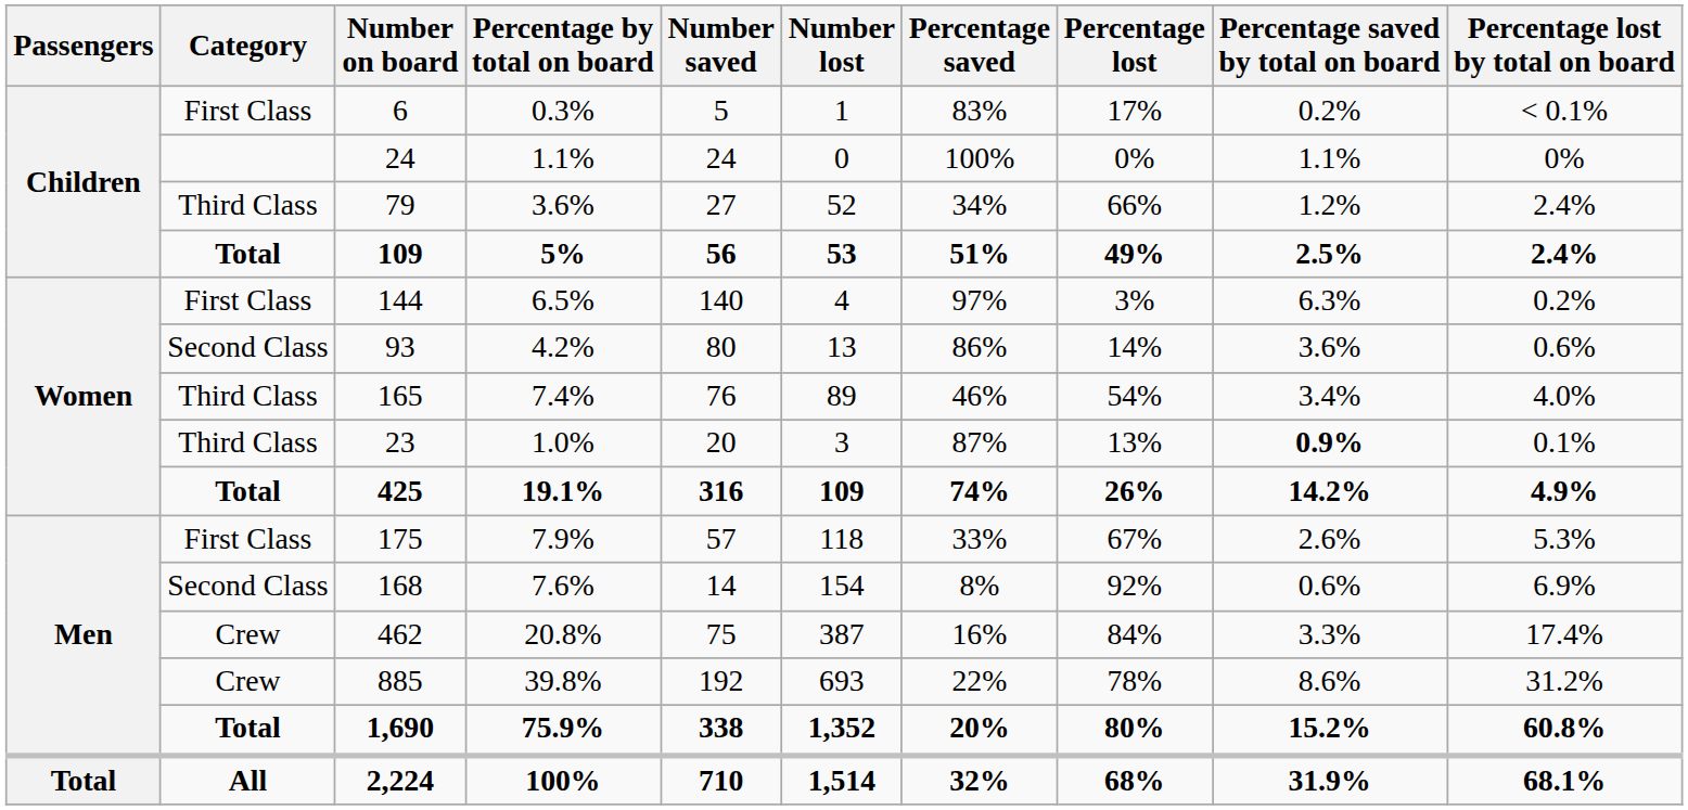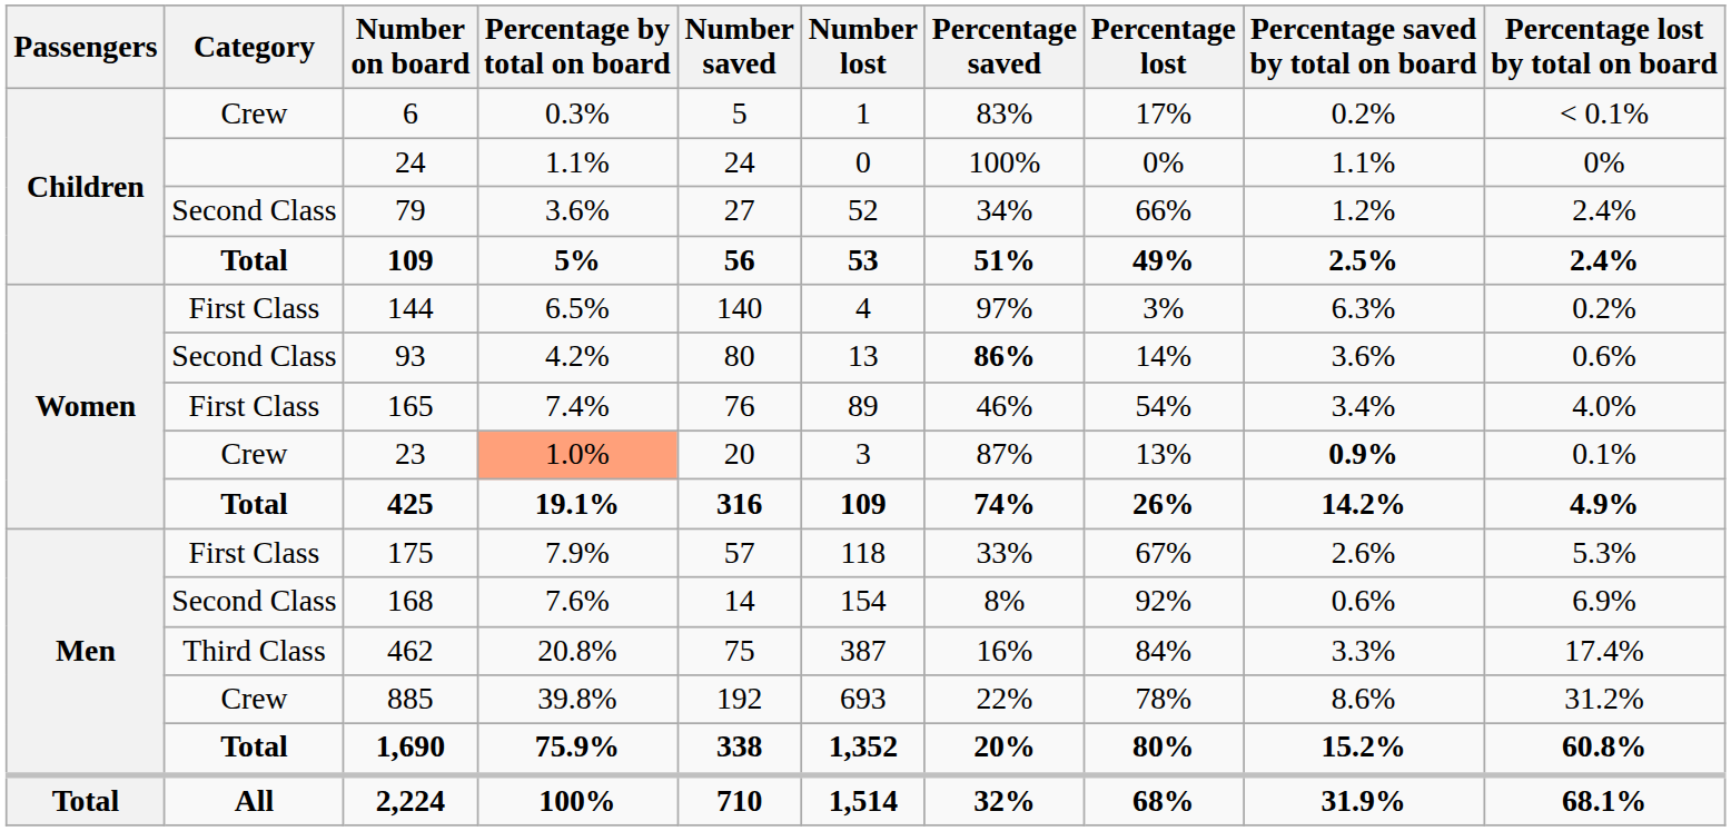 <table class="wikitable plainrowheaders sortable" style="margin: 1em auto; text-align: center;">
 <tr>
 <th scope="col">Passengers</th>
 <th scope="col">Category</th>
 <th scope="col">Number<br> on board</th>
 <th scope="col">Percentage by<br> total on board</th>
 <th scope="col">Number<br> saved</th>
 <th scope="col">Number<br> lost</th>
 <th scope="col">Percentage<br> saved</th>
 <th scope="col">Percentage<br> lost</th>
 <th scope="col">Percentage saved<br> by total on board</th>
 <th scope="col">Percentage lost<br> by total on board</th>
 </tr>
 <tr>
 <th scope="row" rowspan="4"><strong>Children</strong></th>
-<td>First Class</td>
+<td>Crew</td>
 <td>6</td>
 <td>0.3%</td>
 <td>5</td>
 <td>1</td>
 <td>83%</td>
 <td>17%</td>
 <td>0.2%</td>
 <td>< 0.1%</td>
 </tr>
 <tr>
 <td></td>
 <td>24</td>
 <td>1.1%</td>
 <td>24</td>
 <td>0</td>
 <td>100%</td>
 <td>0%</td>
 <td>1.1%</td>
 <td>0%</td>
 </tr>
 <tr>
-<td>Third Class</td>
+<td>Second Class</td>
 <td>79</td>
 <td>3.6%</td>
 <td>27</td>
 <td>52</td>
 <td>34%</td>
 <td>66%</td>
 <td>1.2%</td>
 <td>2.4%</td>
 </tr>
 <tr>
 <td><strong>Total</strong></td>
 <td><strong>109</strong></td>
 <td><strong>5%</strong></td>
 <td><strong>56</strong></td>
 <td><strong>53</strong></td>
 <td><strong>51%</strong></td>
 <td><strong>49%</strong></td>
 <td><strong>2.5%</strong></td>
 <td><strong>2.4%</strong></td>
 </tr>
 <tr>
 <th scope="row" rowspan="5"><strong>Women</strong></th>
 <td>First Class</td>
 <td>144</td>
 <td>6.5%</td>
 <td>140</td>
 <td>4</td>
 <td>97%</td>
 <td>3%</td>
 <td>6.3%</td>
 <td>0.2%</td>
 </tr>
 <tr>
 <td>Second Class</td>
 <td>93</td>
 <td>4.2%</td>
 <td>80</td>
 <td>13</td>
-<td>86%</td>
+<td><strong>86%</strong></td>
 <td>14%</td>
 <td>3.6%</td>
 <td>0.6%</td>
 </tr>
 <tr>
-<td>Third Class</td>
+<td>First Class</td>
 <td>165</td>
 <td>7.4%</td>
 <td>76</td>
 <td>89</td>
 <td>46%</td>
 <td>54%</td>
 <td>3.4%</td>
 <td>4.0%</td>
 </tr>
 <tr>
-<td>Third Class</td>
+<td>Crew</td>
 <td>23</td>
-<td>1.0%</td>
+<td style="background: lightsalmon;">1.0%</td>
 <td>20</td>
 <td>3</td>
 <td>87%</td>
 <td>13%</td>
 <td><strong>0.9%</strong></td>
 <td>0.1%</td>
 </tr>
 <tr>
 <td><strong>Total</strong></td>
 <td><strong>425</strong></td>
 <td><strong>19.1%</strong></td>
 <td><strong>316</strong></td>
 <td><strong>109</strong></td>
 <td><strong>74%</strong></td>
 <td><strong>26%</strong></td>
 <td><strong>14.2%</strong></td>
 <td><strong>4.9%</strong></td>
 </tr>
 <tr>
 <th scope="row" rowspan="5"><strong>Men</strong></th>
 <td>First Class</td>
 <td>175</td>
 <td>7.9%</td>
 <td>57</td>
 <td>118</td>
 <td>33%</td>
 <td>67%</td>
 <td>2.6%</td>
 <td>5.3%</td>
 </tr>
 <tr>
 <td>Second Class</td>
 <td>168</td>
 <td>7.6%</td>
 <td>14</td>
 <td>154</td>
 <td>8%</td>
 <td>92%</td>
 <td>0.6%</td>
 <td>6.9%</td>
 </tr>
 <tr>
-<td>Crew</td>
+<td>Third Class</td>
 <td>462</td>
 <td>20.8%</td>
 <td>75</td>
 <td>387</td>
 <td>16%</td>
 <td>84%</td>
 <td>3.3%</td>
 <td>17.4%</td>
 </tr>
 <tr>
 <td>Crew</td>
 <td>885</td>
 <td>39.8%</td>
 <td>192</td>
 <td>693</td>
 <td>22%</td>
 <td>78%</td>
 <td>8.6%</td>
 <td>31.2%</td>
 </tr>
 <tr>
 <td><strong>Total</strong></td>
 <td><strong>1,690</strong></td>
 <td><strong>75.9%</strong></td>
 <td><strong>338</strong></td>
 <td><strong>1,352</strong></td>
 <td><strong>20%</strong></td>
 <td><strong>80%</strong></td>
 <td><strong>15.2%</strong></td>
 <td><strong>60.8%</strong></td>
 </tr>
 <tr class="sortbottom" style="font-weight: bold; border-top: medium solid silver;">
 <th scope="row"><strong>Total</strong></th>
 <td>All</td>
 <td>2,224</td>
 <td>100%</td>
 <td>710</td>
 <td>1,514</td>
 <td>32%</td>
 <td>68%</td>
 <td>31.9%</td>
 <td>68.1%</td>
 </tr>
 </table>
